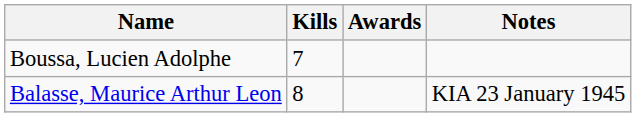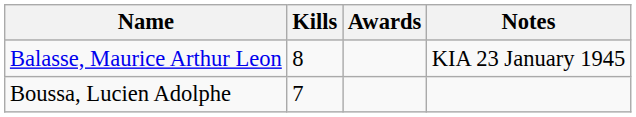 <table class=wikitable>
 <tr>
 <th>Name</th>
 <th>Kills</th>
 <th>Awards</th>
 <th>Notes</th>
 </tr>
 <tr>
+<td><a href='#'>Balasse, Maurice Arthur Leon</a></td>
+<td>8</td>
+<td></td>
+<td>KIA 23 January 1945</td>
+</tr>
+<tr>
 <td>Boussa, Lucien Adolphe</td>
 <td>7</td>
 <td></td>
 <td></td>
 </tr>
-<tr>
-<td><a href='#'>Balasse, Maurice Arthur Leon</a></td>
-<td>8</td>
-<td></td>
-<td>KIA 23 January 1945</td>
-</tr>
 </table>
